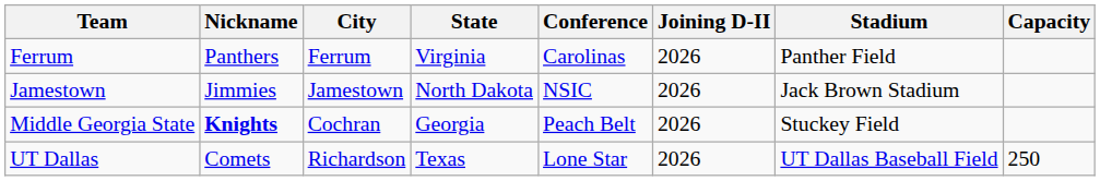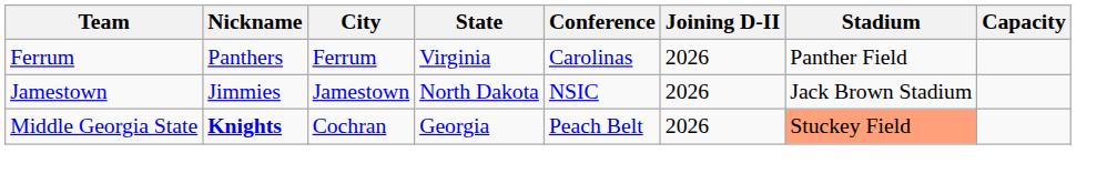 <table class="sortable wikitable">
 <tr>
 <th>Team</th>
 <th>Nickname</th>
 <th>City</th>
 <th>State</th>
 <th>Conference</th>
 <th>Joining D-II</th>
 <th>Stadium</th>
 <th>Capacity</th>
 </tr>
 <tr>
 <td><a href='#'>Ferrum</a></td>
 <td><a href='#'>Panthers</a></td>
 <td><a href='#'>Ferrum</a></td>
 <td><a href='#'>Virginia</a></td>
 <td><a href='#'>Carolinas</a></td>
 <td>2026</td>
 <td>Panther Field</td>
 <td></td>
 </tr>
 <tr>
 <td><a href='#'>Jamestown</a></td>
 <td><a href='#'>Jimmies</a></td>
 <td><a href='#'>Jamestown</a></td>
 <td><a href='#'>North Dakota</a></td>
 <td><a href='#'>NSIC</a></td>
 <td>2026</td>
 <td>Jack Brown Stadium</td>
 <td></td>
 </tr>
 <tr>
 <td><a href='#'>Middle Georgia State</a></td>
 <td><strong><a href='#'>Knights</a></strong></td>
 <td><a href='#'>Cochran</a></td>
 <td><a href='#'>Georgia</a></td>
 <td><a href='#'>Peach Belt</a></td>
 <td>2026</td>
-<td>Stuckey Field</td>
+<td style="background: lightsalmon;">Stuckey Field</td>
 <td></td>
 </tr>
-<tr>
-<td><a href='#'>UT Dallas</a></td>
-<td><a href='#'>Comets</a></td>
-<td><a href='#'>Richardson</a></td>
-<td><a href='#'>Texas</a></td>
-<td><a href='#'>Lone Star</a></td>
-<td>2026</td>
-<td><a href='#'>UT Dallas Baseball Field</a></td>
-<td>250</td>
-</tr>
 </table>
